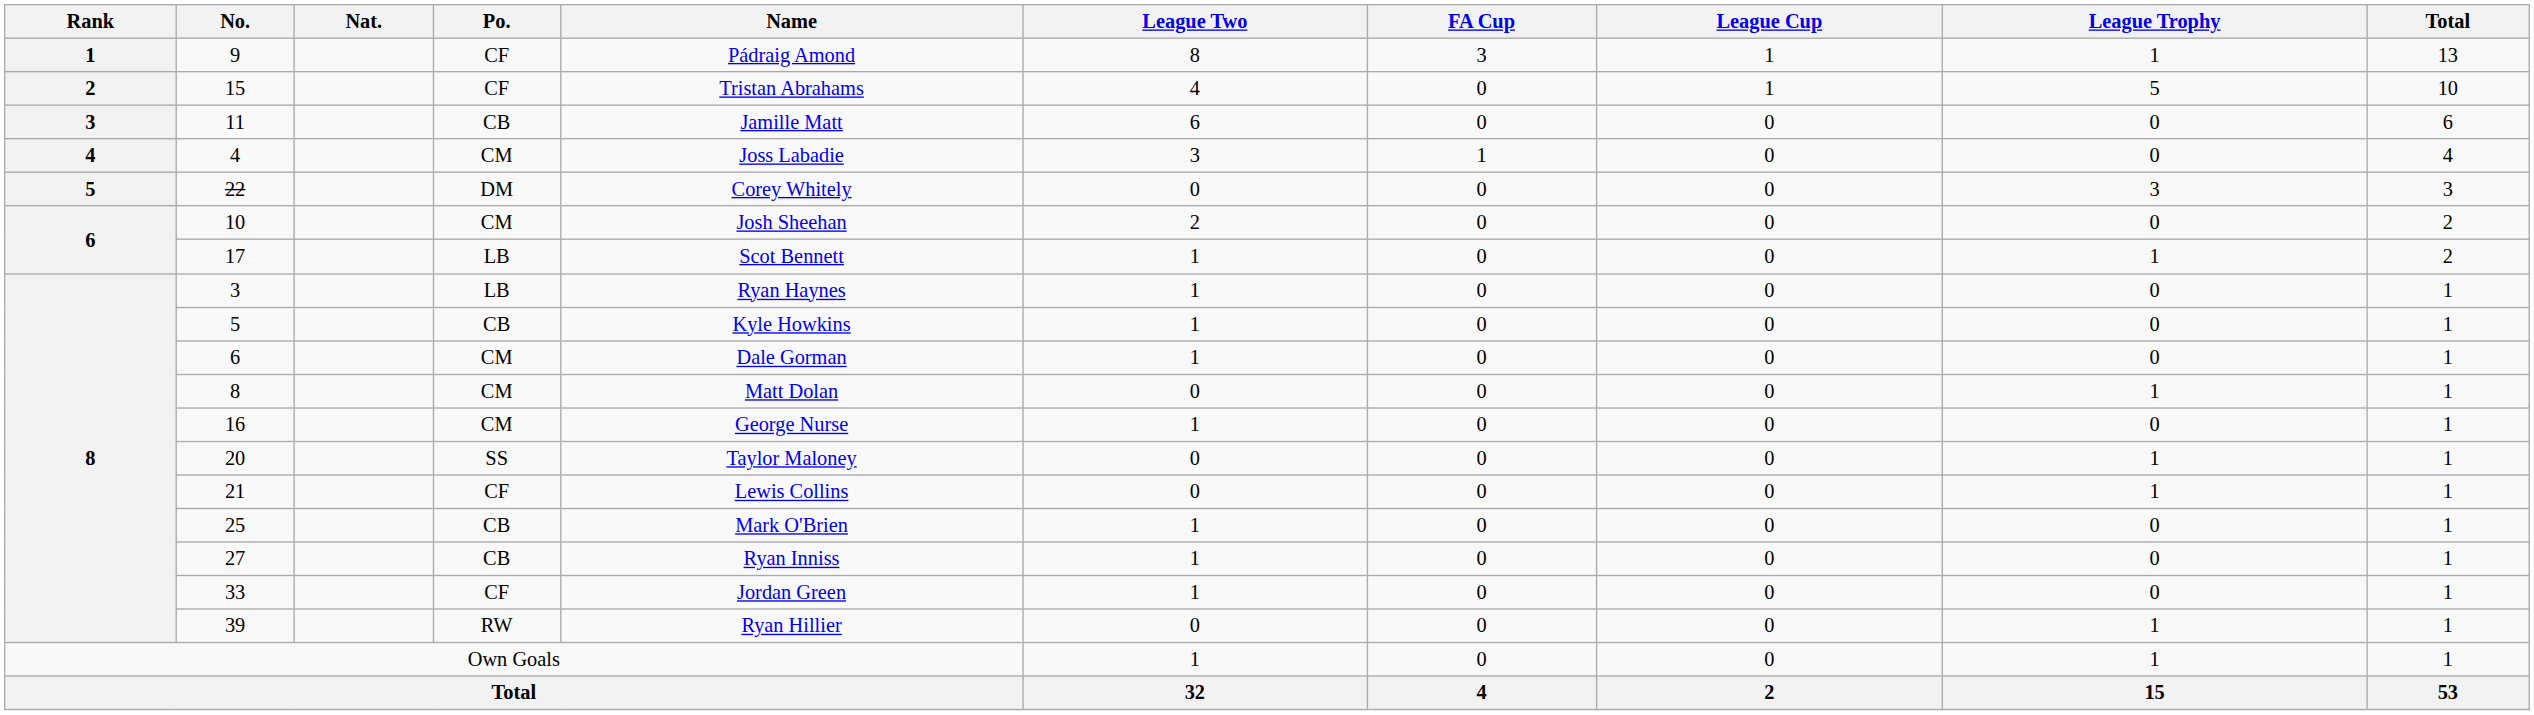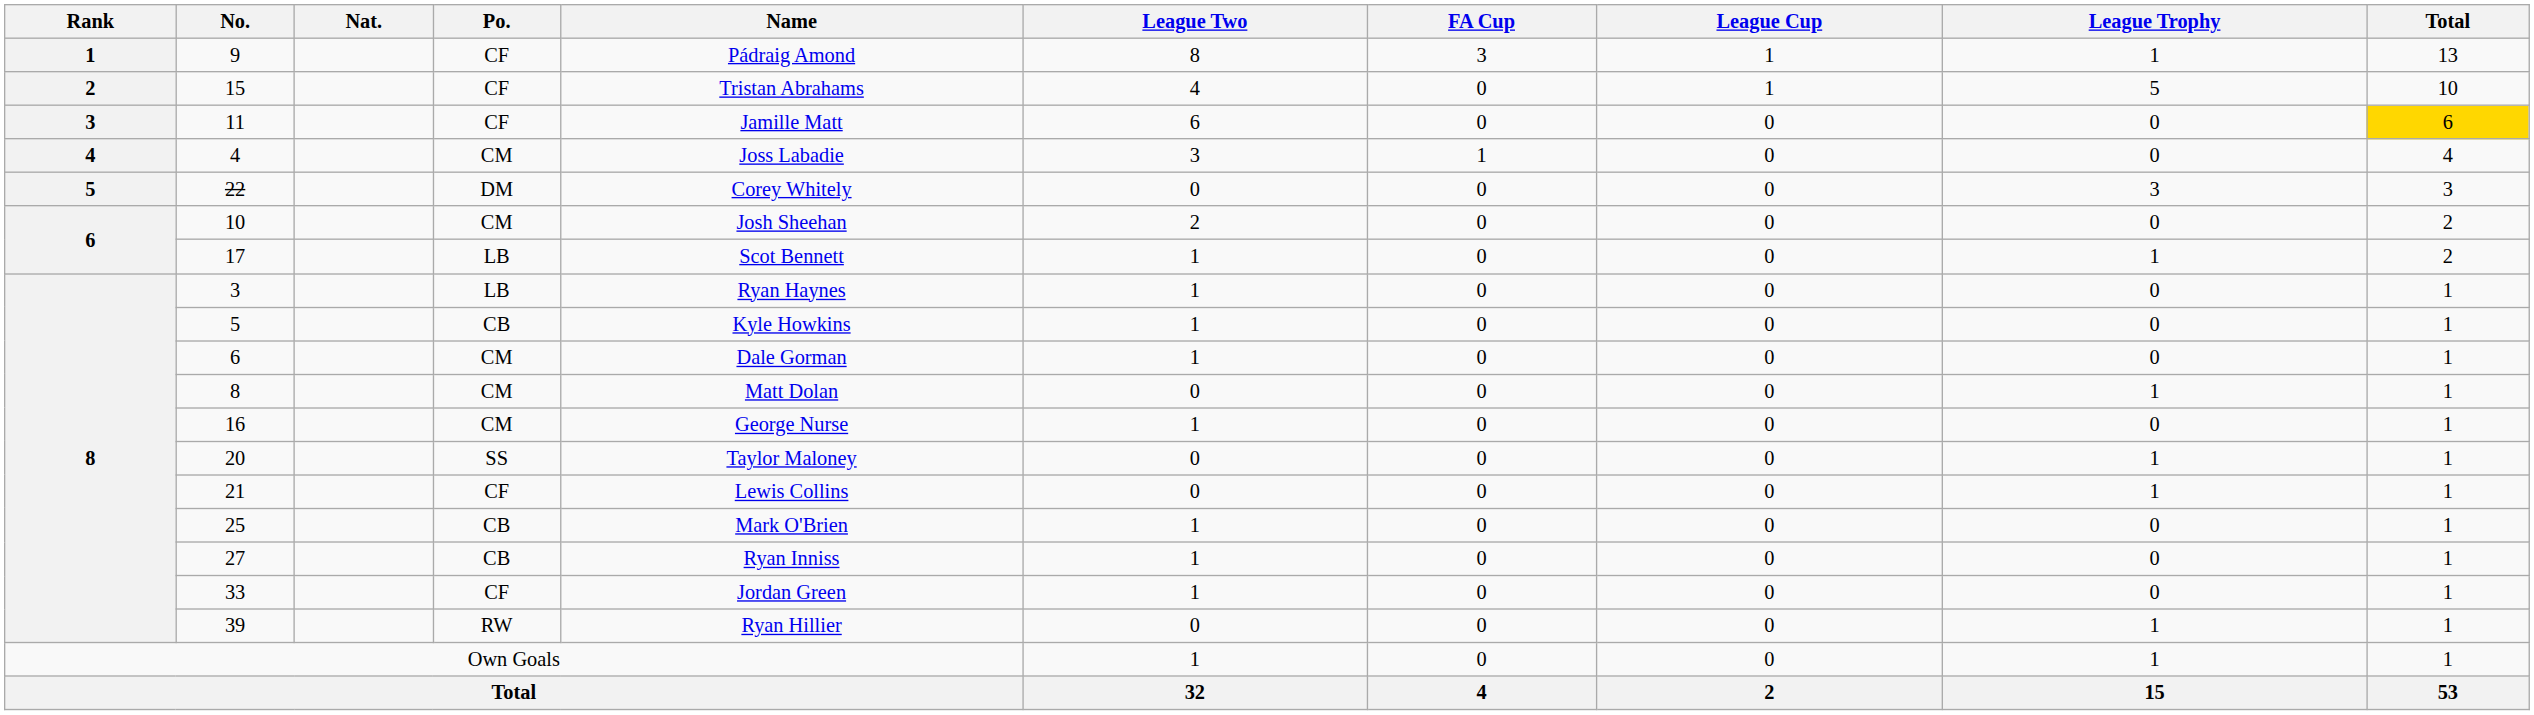 <table class="wikitable" style="text-align:center; font-size:95%; width:95%;">
 <tr>
 <th>Rank</th>
 <th>No.</th>
 <th>Nat.</th>
 <th>Po.</th>
 <th>Name</th>
 <th><a href='#'>League Two</a></th>
 <th><a href='#'>FA Cup</a></th>
 <th><a href='#'>League Cup</a></th>
 <th><a href='#'>League Trophy</a></th>
 <th>Total</th>
 </tr>
 <tr>
 <th rowspan=1>1</th>
 <td>9</td>
 <td></td>
 <td>CF</td>
 <td><a href='#'>Pádraig Amond</a></td>
 <td>8</td>
 <td>3</td>
 <td>1</td>
 <td>1</td>
 <td>13</td>
 </tr>
 <tr>
 <th rowspan=1>2</th>
 <td>15</td>
 <td></td>
 <td>CF</td>
 <td><a href='#'>Tristan Abrahams</a></td>
 <td>4</td>
 <td>0</td>
 <td>1</td>
 <td>5</td>
 <td>10</td>
 </tr>
 <tr>
 <th rowspan=1>3</th>
 <td>11</td>
 <td></td>
-<td>CB</td>
+<td>CF</td>
 <td><a href='#'>Jamille Matt</a></td>
 <td>6</td>
 <td>0</td>
 <td>0</td>
 <td>0</td>
-<td>6</td>
+<td style="background: gold;">6</td>
 </tr>
 <tr>
 <th rowspan=1>4</th>
 <td>4</td>
 <td></td>
 <td>CM</td>
 <td><a href='#'>Joss Labadie</a></td>
 <td>3</td>
 <td>1</td>
 <td>0</td>
 <td>0</td>
 <td>4</td>
 </tr>
 <tr>
 <th rowspan=1>5</th>
 <td><s>22</s></td>
 <td></td>
 <td>DM</td>
 <td><a href='#'>Corey Whitely</a></td>
 <td>0</td>
 <td>0</td>
 <td>0</td>
 <td>3</td>
 <td>3</td>
 </tr>
 <tr>
 <th rowspan=2>6</th>
 <td>10</td>
 <td></td>
 <td>CM</td>
 <td><a href='#'>Josh Sheehan</a></td>
 <td>2</td>
 <td>0</td>
 <td>0</td>
 <td>0</td>
 <td>2</td>
 </tr>
 <tr>
 <td>17</td>
 <td></td>
 <td>LB</td>
 <td><a href='#'>Scot Bennett</a></td>
 <td>1</td>
 <td>0</td>
 <td>0</td>
 <td>1</td>
 <td>2</td>
 </tr>
 <tr>
 <th rowspan=11>8</th>
 <td>3</td>
 <td></td>
 <td>LB</td>
 <td><a href='#'>Ryan Haynes</a></td>
 <td>1</td>
 <td>0</td>
 <td>0</td>
 <td>0</td>
 <td>1</td>
 </tr>
 <tr>
 <td>5</td>
 <td></td>
 <td>CB</td>
 <td><a href='#'>Kyle Howkins</a></td>
 <td>1</td>
 <td>0</td>
 <td>0</td>
 <td>0</td>
 <td>1</td>
 </tr>
 <tr>
 <td>6</td>
 <td></td>
 <td>CM</td>
 <td><a href='#'>Dale Gorman</a></td>
 <td>1</td>
 <td>0</td>
 <td>0</td>
 <td>0</td>
 <td>1</td>
 </tr>
 <tr>
 <td>8</td>
 <td></td>
 <td>CM</td>
 <td><a href='#'>Matt Dolan</a></td>
 <td>0</td>
 <td>0</td>
 <td>0</td>
 <td>1</td>
 <td>1</td>
 </tr>
 <tr>
 <td>16</td>
 <td></td>
 <td>CM</td>
 <td><a href='#'>George Nurse</a></td>
 <td>1</td>
 <td>0</td>
 <td>0</td>
 <td>0</td>
 <td>1</td>
 </tr>
 <tr>
 <td>20</td>
 <td></td>
 <td>SS</td>
 <td><a href='#'>Taylor Maloney</a></td>
 <td>0</td>
 <td>0</td>
 <td>0</td>
 <td>1</td>
 <td>1</td>
 </tr>
 <tr>
 <td>21</td>
 <td></td>
 <td>CF</td>
 <td><a href='#'>Lewis Collins</a></td>
 <td>0</td>
 <td>0</td>
 <td>0</td>
 <td>1</td>
 <td>1</td>
 </tr>
 <tr>
 <td>25</td>
 <td></td>
 <td>CB</td>
 <td><a href='#'>Mark O'Brien</a></td>
 <td>1</td>
 <td>0</td>
 <td>0</td>
 <td>0</td>
 <td>1</td>
 </tr>
 <tr>
 <td>27</td>
 <td></td>
 <td>CB</td>
 <td><a href='#'>Ryan Inniss</a></td>
 <td>1</td>
 <td>0</td>
 <td>0</td>
 <td>0</td>
 <td>1</td>
 </tr>
 <tr>
 <td>33</td>
 <td></td>
 <td>CF</td>
 <td><a href='#'>Jordan Green</a></td>
 <td>1</td>
 <td>0</td>
 <td>0</td>
 <td>0</td>
 <td>1</td>
 </tr>
 <tr>
 <td>39</td>
 <td></td>
 <td>RW</td>
 <td><a href='#'>Ryan Hillier</a></td>
 <td>0</td>
 <td>0</td>
 <td>0</td>
 <td>1</td>
 <td>1</td>
 </tr>
 <tr>
 <td colspan=5>Own Goals</td>
 <td>1</td>
 <td>0</td>
 <td>0</td>
 <td>1</td>
 <td>1</td>
 </tr>
 <tr>
 <th colspan=5>Total</th>
 <th>32</th>
 <th>4</th>
 <th>2</th>
 <th>15</th>
 <th>53</th>
 </tr>
 </table>
